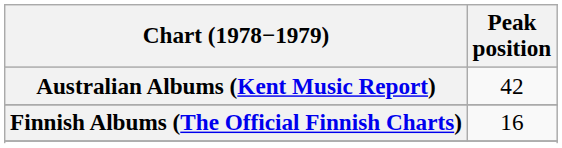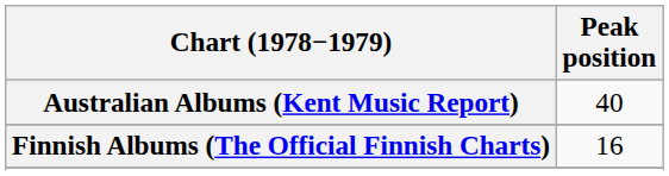 <table class="wikitable sortable plainrowheaders" style="text-align:center">
 <tr>
 <th scope="col">Chart (1978−1979)</th>
 <th scope="col">Peak<br> position</th>
 </tr>
 <tr>
 <th scope="row">Australian Albums (<a href='#'>Kent Music Report</a>)</th>
-<td>42</td>
+<td>40</td>
 </tr>
 <tr>
 </tr>
 <tr>
 </tr>
 <tr>
 </tr>
 <tr>
 <th scope="row">Finnish Albums (<a href='#'>The Official Finnish Charts</a>)</th>
 <td align="center">16</td>
 </tr>
 <tr>
 </tr>
 <tr>
 </tr>
 <tr>
 </tr>
 <tr>
 </tr>
 <tr>
 </tr>
 <tr>
 </tr>
 <tr>
 </tr>
 </table>
